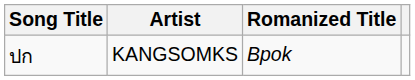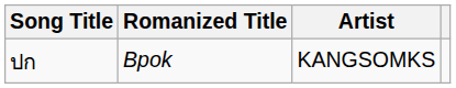 <table class="wikitable">
 <tr>
 <th>Song Title</th>
+<th>Romanized Title</th>
 <th>Artist</th>
-<th>Romanized Title</th>
 <th></th>
 </tr>
 <tr>
 <td>ปก</td>
+<td><em>Bpok</em></td>
 <td>KANGSOMKS</td>
-<td><em>Bpok</em></td>
 <td style="text-align: center;"></td>
 </tr>
 </table>
